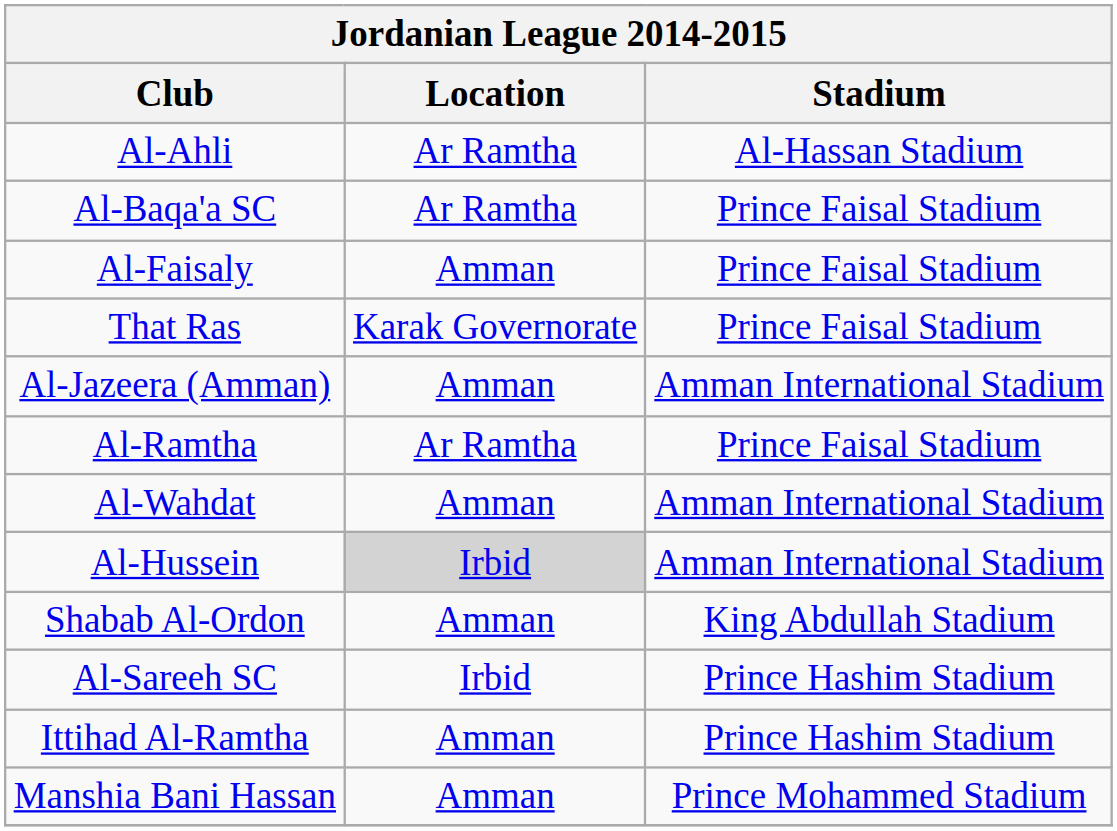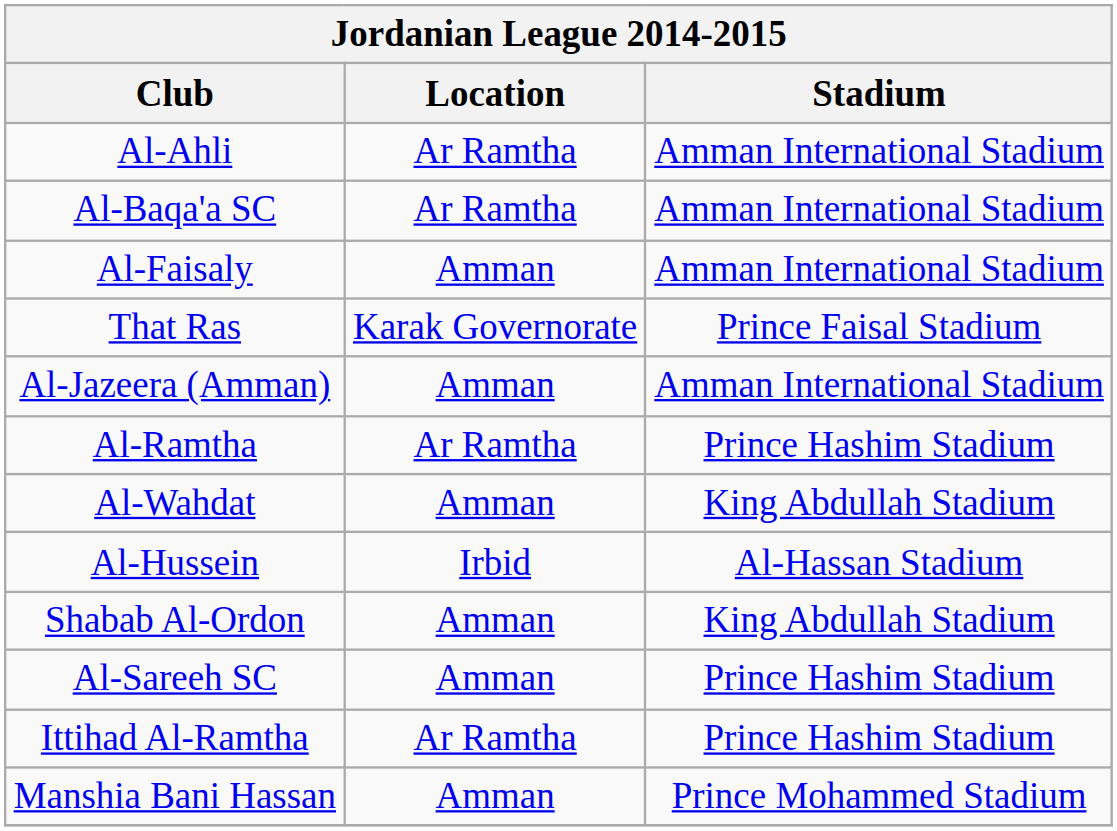 <table class="wikitable" style="text-align: center;">
 <tr>
 <th colspan="5">Jordanian  League 2014-2015</th>
 </tr>
 <tr>
 <th>Club</th>
 <th>Location</th>
 <th>Stadium</th>
 </tr>
 <tr>
 <td><a href='#'>Al-Ahli</a></td>
 <td><a href='#'>Ar Ramtha</a></td>
-<td><a href='#'>Al-Hassan Stadium</a></td>
+<td><a href='#'>Amman International Stadium</a></td>
 </tr>
 <tr>
 <td><a href='#'>Al-Baqa'a SC</a></td>
 <td><a href='#'>Ar Ramtha</a></td>
-<td><a href='#'>Prince Faisal Stadium</a></td>
+<td><a href='#'>Amman International Stadium</a></td>
 </tr>
 <tr>
 <td><a href='#'>Al-Faisaly</a></td>
 <td><a href='#'>Amman</a></td>
-<td><a href='#'>Prince Faisal Stadium</a></td>
+<td><a href='#'>Amman International Stadium</a></td>
 </tr>
 <tr>
 <td><a href='#'>That Ras</a></td>
 <td><a href='#'>Karak Governorate</a></td>
 <td><a href='#'>Prince Faisal Stadium</a></td>
 </tr>
 <tr>
 <td><a href='#'>Al-Jazeera (Amman)</a></td>
 <td><a href='#'>Amman</a></td>
 <td><a href='#'>Amman International Stadium</a></td>
 </tr>
 <tr>
 <td><a href='#'>Al-Ramtha</a></td>
 <td><a href='#'>Ar Ramtha</a></td>
-<td><a href='#'>Prince Faisal Stadium</a></td>
+<td><a href='#'>Prince Hashim Stadium</a></td>
 </tr>
 <tr>
 <td><a href='#'>Al-Wahdat</a></td>
 <td><a href='#'>Amman</a></td>
-<td><a href='#'>Amman International Stadium</a></td>
+<td><a href='#'>King Abdullah Stadium</a></td>
 </tr>
 <tr>
 <td><a href='#'>Al-Hussein</a></td>
-<td style="background: lightgrey;"><a href='#'>Irbid</a></td>
-<td><a href='#'>Amman International Stadium</a></td>
+<td><a href='#'>Irbid</a></td>
+<td><a href='#'>Al-Hassan Stadium</a></td>
 </tr>
 <tr>
 <td><a href='#'>Shabab Al-Ordon</a></td>
 <td><a href='#'>Amman</a></td>
 <td><a href='#'>King Abdullah Stadium</a></td>
 </tr>
 <tr>
 <td><a href='#'>Al-Sareeh SC</a></td>
-<td><a href='#'>Irbid</a></td>
+<td><a href='#'>Amman</a></td>
 <td><a href='#'>Prince Hashim Stadium</a></td>
 </tr>
 <tr>
 <td><a href='#'>Ittihad Al-Ramtha</a></td>
-<td><a href='#'>Amman</a></td>
+<td><a href='#'>Ar Ramtha</a></td>
 <td><a href='#'>Prince Hashim Stadium</a></td>
 </tr>
 <tr>
 <td><a href='#'>Manshia Bani Hassan</a></td>
 <td><a href='#'>Amman</a></td>
 <td><a href='#'>Prince Mohammed Stadium</a></td>
 </tr>
 <tr>
 </tr>
 </table>
